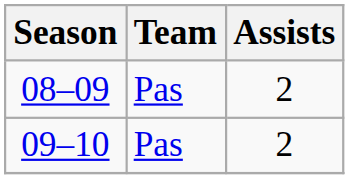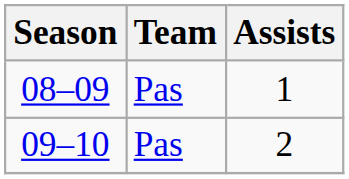 <table class="wikitable" style="text-align: center;">
 <tr>
 <th>Season</th>
 <th>Team</th>
 <th>Assists</th>
 </tr>
 <tr>
 <td><a href='#'>08–09</a></td>
 <td align="left"><a href='#'>Pas</a></td>
-<td>2</td>
+<td>1</td>
 </tr>
 <tr>
 <td><a href='#'>09–10</a></td>
 <td align="left"><a href='#'>Pas</a></td>
 <td>2</td>
 </tr>
 <tr>
 </tr>
 </table>
